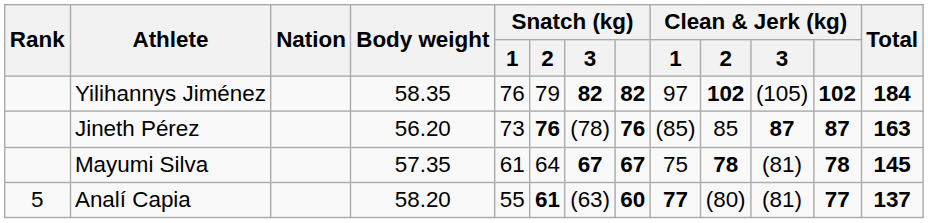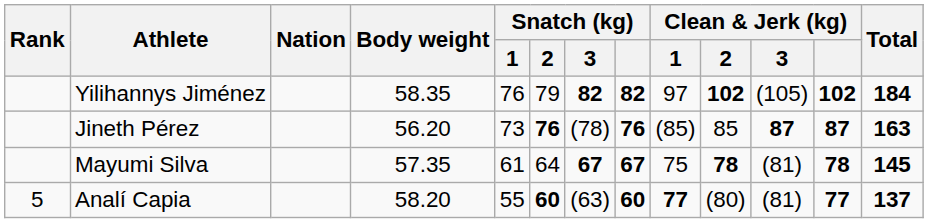 <table class="sortable wikitable" style="text-align:center">
 <tr>
 <th rowspan="2">Rank</th>
 <th rowspan="2">Athlete</th>
 <th rowspan="2">Nation</th>
 <th rowspan=2>Body weight</th>
 <th colspan=4>Snatch (kg)</th>
 <th colspan=4>Clean & Jerk (kg)</th>
 <th rowspan=2>Total</th>
 </tr>
 <tr>
 <th>1</th>
 <th>2</th>
 <th>3</th>
 <th></th>
 <th>1</th>
 <th>2</th>
 <th>3</th>
 <th></th>
 </tr>
 <tr>
 <td></td>
 <td align="left">Yilihannys Jiménez</td>
 <td align="left"></td>
 <td>58.35</td>
 <td>76</td>
 <td>79</td>
 <td><strong>82</strong></td>
 <td><strong>82</strong></td>
 <td>97</td>
 <td><strong>102</strong></td>
 <td>(105)</td>
 <td><strong>102</strong></td>
 <td><strong>184</strong></td>
 </tr>
 <tr>
 <td></td>
 <td align="left">Jineth Pérez</td>
 <td align="left"></td>
 <td>56.20</td>
 <td>73</td>
 <td><strong>76</strong></td>
 <td>(78)</td>
 <td><strong>76</strong></td>
 <td>(85)</td>
 <td>85</td>
 <td><strong>87</strong></td>
 <td><strong>87</strong></td>
 <td><strong>163</strong></td>
 </tr>
 <tr>
 <td></td>
 <td align="left">Mayumi Silva</td>
 <td align="left"></td>
 <td>57.35</td>
 <td>61</td>
 <td>64</td>
 <td><strong>67</strong></td>
 <td><strong>67</strong></td>
 <td>75</td>
 <td><strong>78</strong></td>
 <td>(81)</td>
 <td><strong>78</strong></td>
 <td><strong>145</strong></td>
 </tr>
 <tr>
 <td>5</td>
 <td align="left">Analí Capia</td>
 <td align="left"></td>
 <td>58.20</td>
 <td>55</td>
-<td><strong>61</strong></td>
+<td><strong>60</strong></td>
 <td>(63)</td>
 <td><strong>60</strong></td>
 <td><strong>77</strong></td>
 <td>(80)</td>
 <td>(81)</td>
 <td><strong>77</strong></td>
 <td><strong>137</strong></td>
 </tr>
 </table>
